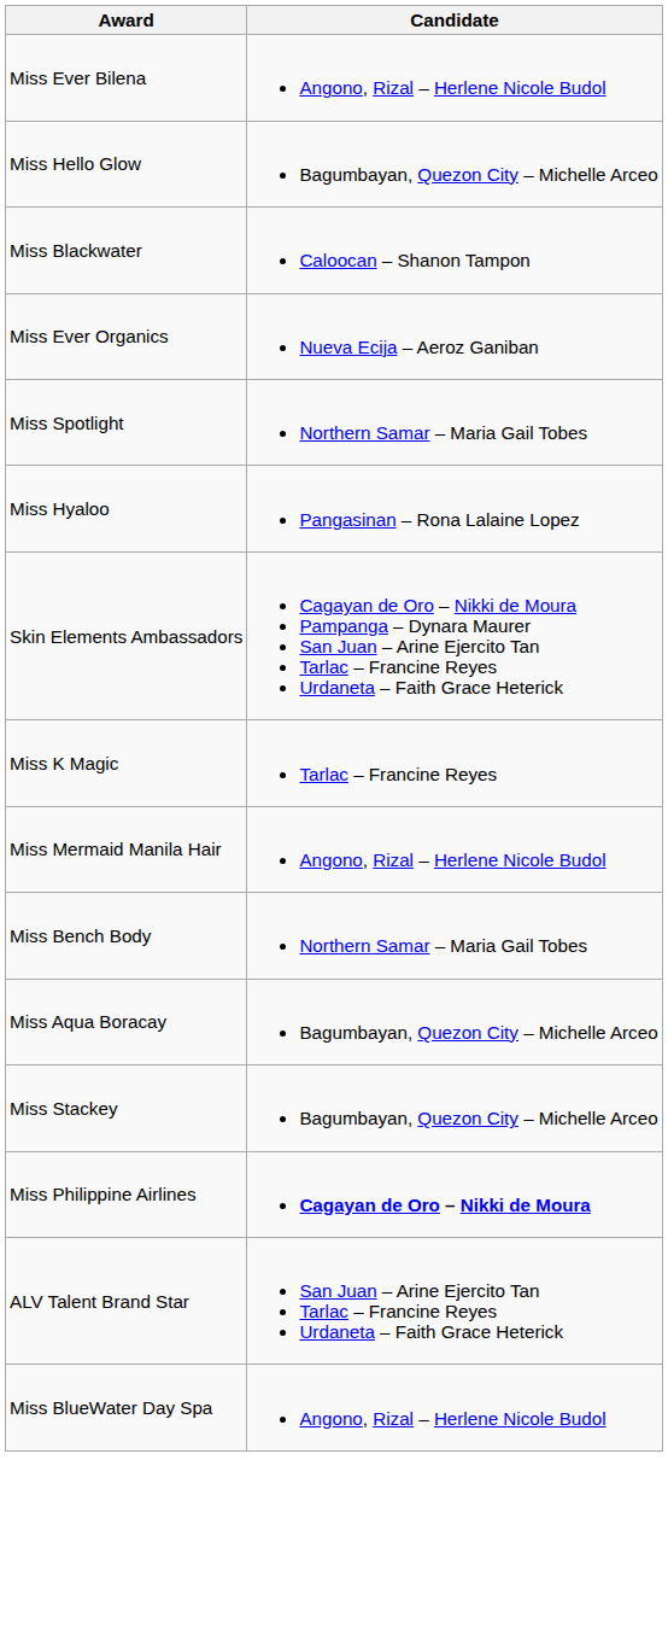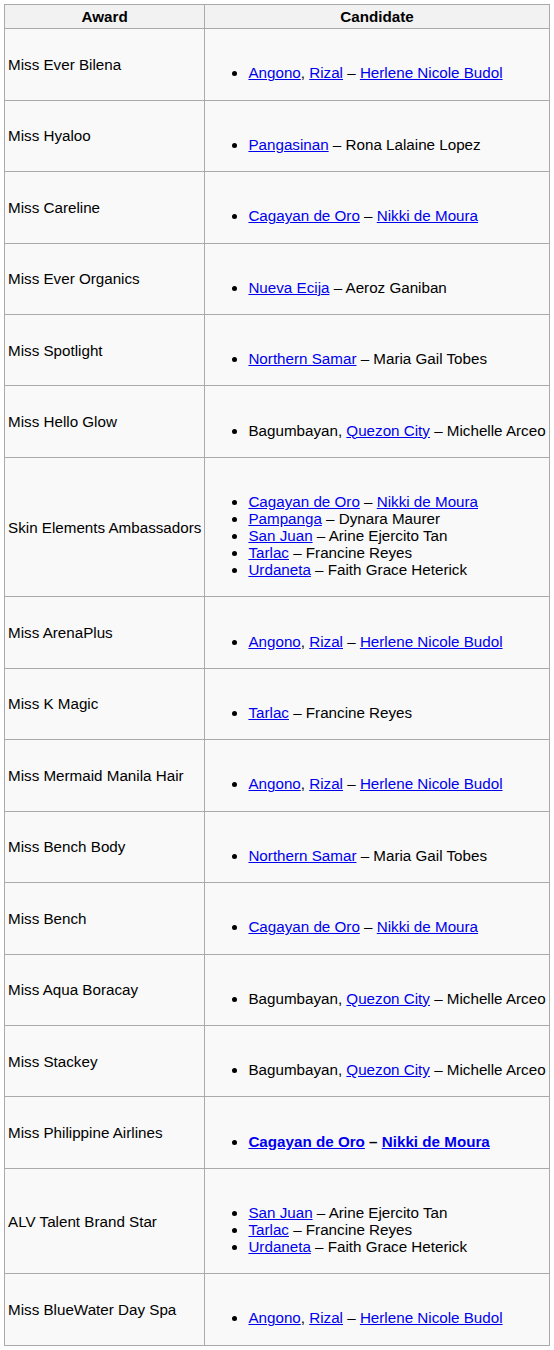 <table class="wikitable sortable" style="font-size:95%;">
 <tr>
 <th>Award</th>
 <th>Candidate</th>
 </tr>
 <tr>
 <td>Miss Ever Bilena</td>
 <td><br><ul><li><a href='#'>Angono</a>, <a href='#'>Rizal</a> – <a href='#'>Herlene Nicole Budol</a></li></ul></td>
 </tr>
 <tr>
-<td>Miss Hello Glow</td>
-<td><br><ul><li>Bagumbayan, <a href='#'>Quezon City</a> – Michelle Arceo</li></ul></td>
+<td>Miss Hyaloo</td>
+<td><br><ul><li><a href='#'>Pangasinan</a> – Rona Lalaine Lopez</li></ul></td>
 </tr>
 <tr>
-<td>Miss Blackwater</td>
-<td><br><ul><li><a href='#'>Caloocan</a> – Shanon Tampon</li></ul></td>
+<td>Miss Careline</td>
+<td><br><ul><li><a href='#'>Cagayan de Oro</a> – <a href='#'>Nikki de Moura</a></li></ul></td>
 </tr>
 <tr>
 <td>Miss Ever Organics</td>
 <td><br><ul><li><a href='#'>Nueva Ecija</a> – Aeroz Ganiban</li></ul></td>
 </tr>
 <tr>
 <td>Miss Spotlight</td>
 <td><br><ul><li><a href='#'>Northern Samar</a> – Maria Gail Tobes</li></ul></td>
 </tr>
 <tr>
-<td>Miss Hyaloo</td>
-<td><br><ul><li><a href='#'>Pangasinan</a> – Rona Lalaine Lopez</li></ul></td>
+<td>Miss Hello Glow</td>
+<td><br><ul><li>Bagumbayan, <a href='#'>Quezon City</a> – Michelle Arceo</li></ul></td>
 </tr>
 <tr>
 <td>Skin Elements Ambassadors</td>
 <td><br><ul><li><a href='#'>Cagayan de Oro</a> – <a href='#'>Nikki de Moura</a></li><li><a href='#'>Pampanga</a> – Dynara Maurer</li><li><a href='#'>San Juan</a> – Arine Ejercito Tan</li><li><a href='#'>Tarlac</a> – Francine Reyes</li><li><a href='#'>Urdaneta</a> – Faith Grace Heterick</li></ul></td>
+</tr>
+<tr>
+<td>Miss ArenaPlus</td>
+<td><br><ul><li><a href='#'>Angono</a>, <a href='#'>Rizal</a> – <a href='#'>Herlene Nicole Budol</a></li></ul></td>
 </tr>
 <tr>
 <td>Miss K Magic</td>
 <td><br><ul><li><a href='#'>Tarlac</a> – Francine Reyes</li></ul></td>
 </tr>
 <tr>
 <td>Miss Mermaid Manila Hair</td>
 <td><br><ul><li><a href='#'>Angono</a>, <a href='#'>Rizal</a> – <a href='#'>Herlene Nicole Budol</a></li></ul></td>
 </tr>
 <tr>
 <td>Miss Bench Body</td>
 <td><br><ul><li><a href='#'>Northern Samar</a> – Maria Gail Tobes</li></ul></td>
+</tr>
+<tr>
+<td>Miss Bench</td>
+<td><br><ul><li><a href='#'>Cagayan de Oro</a> – <a href='#'>Nikki de Moura</a></li></ul></td>
 </tr>
 <tr>
 <td>Miss Aqua Boracay</td>
 <td><br><ul><li>Bagumbayan, <a href='#'>Quezon City</a> – Michelle Arceo</li></ul></td>
 </tr>
 <tr>
 <td>Miss Stackey</td>
 <td><br><ul><li>Bagumbayan, <a href='#'>Quezon City</a> – Michelle Arceo</li></ul></td>
 </tr>
 <tr>
 <td>Miss Philippine Airlines</td>
 <td><strong><br><ul><li><a href='#'>Cagayan de Oro</a> – <a href='#'>Nikki de Moura</a></li></ul></strong></td>
 </tr>
 <tr>
 <td>ALV Talent Brand Star</td>
 <td><br><ul><li><a href='#'>San Juan</a> – Arine Ejercito Tan</li><li><a href='#'>Tarlac</a> – Francine Reyes</li><li><a href='#'>Urdaneta</a> – Faith Grace Heterick</li></ul></td>
 </tr>
 <tr>
 <td>Miss BlueWater Day Spa</td>
 <td><br><ul><li><a href='#'>Angono</a>, <a href='#'>Rizal</a> – <a href='#'>Herlene Nicole Budol</a></li></ul></td>
 </tr>
 </table>
